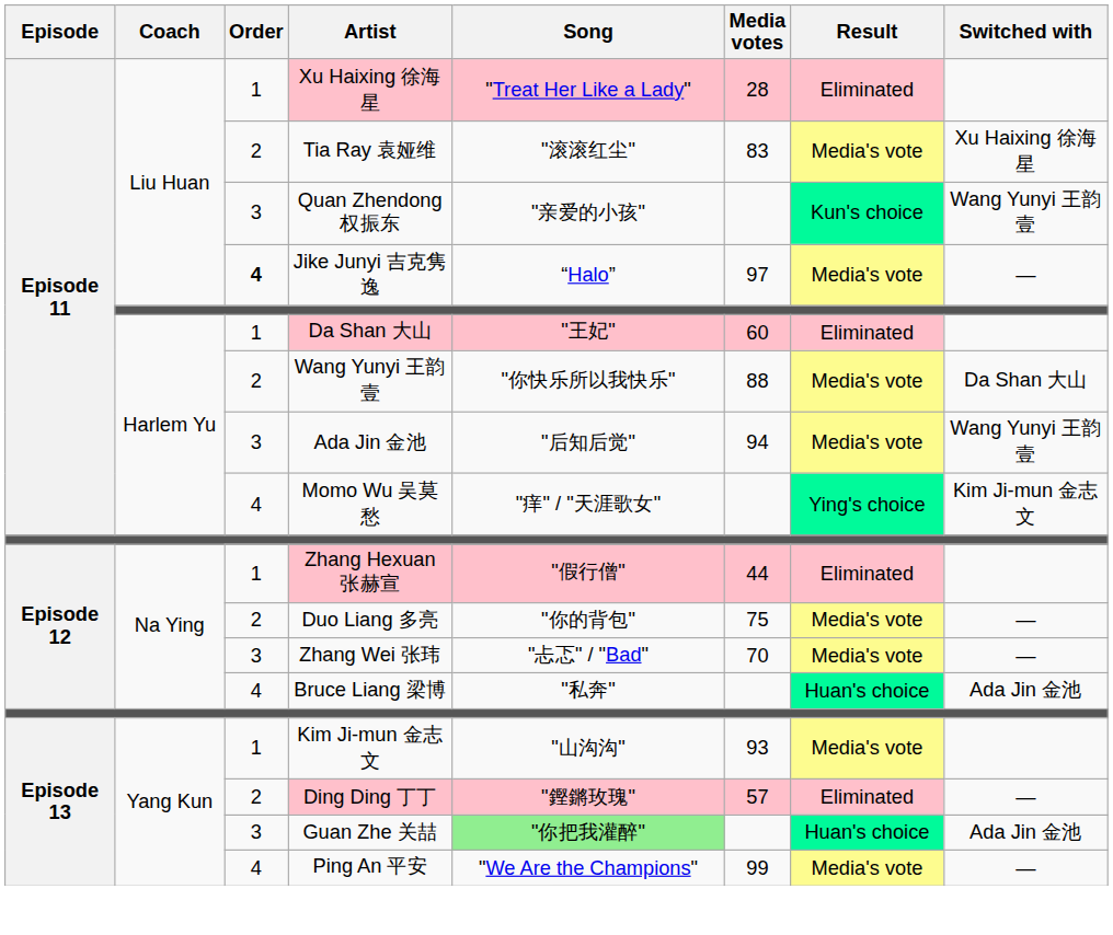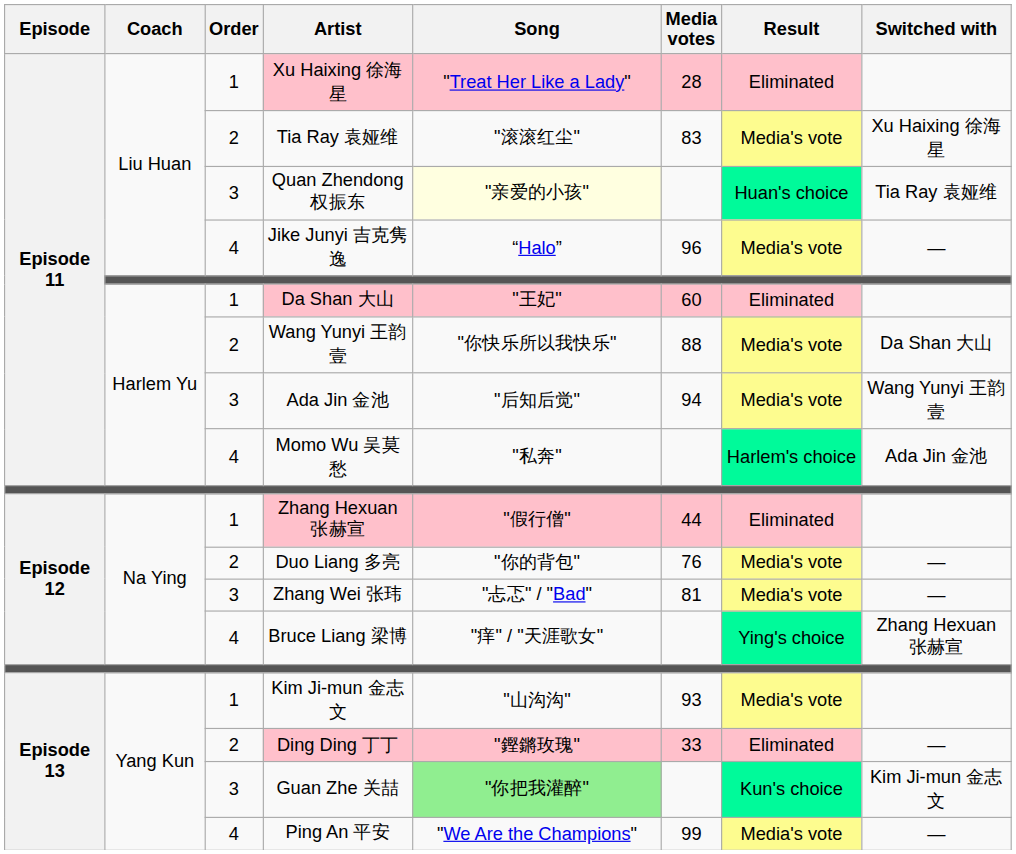 <table class="wikitable" style="text-align:center; width:100%;">
 <tr>
 <th style="width:10%;">Episode</th>
 <th style="width:10%;">Coach</th>
 <th style="width:05%;">Order</th>
 <th style="width:15%;">Artist</th>
 <th style="width:25%;">Song</th>
 <th style="width:05%;">Media votes</th>
 <th style="width:14%;">Result</th>
 <th style="width:15%;">Switched with</th>
 </tr>
 <tr>
 <th rowspan="9" scope="row">Episode 11<br><small></small></th>
 <td rowspan="4">Liu Huan</td>
 <td>1</td>
 <td style="background:pink;">Xu Haixing 徐海星</td>
 <td style="background:pink;">"<a href='#'>Treat Her Like a Lady</a>"</td>
 <td style="background:pink;">28</td>
 <td style="background:pink;">Eliminated</td>
 <td></td>
 </tr>
 <tr>
 <td>2</td>
 <td>Tia Ray 袁娅维</td>
 <td>"滚滚红尘"</td>
 <td>83</td>
 <td style="background:#fdfc8f;">Media's vote</td>
 <td>Xu Haixing 徐海星</td>
 </tr>
 <tr>
 <td>3</td>
 <td>Quan Zhendong 权振东</td>
-<td>"亲爱的小孩"</td>
+<td style="background: lightyellow;">"亲爱的小孩"</td>
 <td></td>
-<td style="background:#00fa9a;">Kun's choice</td>
-<td>Wang Yunyi 王韵壹</td>
+<td style="background:#00fa9a;">Huan's choice</td>
+<td>Tia Ray 袁娅维</td>
 </tr>
 <tr>
-<td><strong>4</strong></td>
+<td>4</td>
 <td>Jike Junyi 吉克隽逸</td>
 <td>“<a href='#'>Halo</a>”</td>
-<td>97</td>
+<td>96</td>
 <td style="background:#fdfc8f;">Media's vote</td>
 <td>—</td>
 </tr>
 <tr>
 <td colspan="7" style="background:#555555;"></td>
 </tr>
 <tr>
 <td rowspan="4">Harlem Yu</td>
 <td>1</td>
 <td style="background:pink;">Da Shan 大山</td>
 <td style="background:pink;">"王妃"</td>
 <td style="background:pink;">60</td>
 <td style="background:pink;">Eliminated</td>
 <td></td>
 </tr>
 <tr>
 <td>2</td>
 <td>Wang Yunyi 王韵壹</td>
 <td>"你快乐所以我快乐"</td>
 <td>88</td>
 <td style="background:#fdfc8f;">Media's vote</td>
 <td>Da Shan 大山</td>
 </tr>
 <tr>
 <td>3</td>
 <td>Ada Jin 金池</td>
 <td>"后知后觉"</td>
 <td>94</td>
 <td style="background:#fdfc8f;">Media's vote</td>
 <td>Wang Yunyi 王韵壹</td>
 </tr>
 <tr>
 <td>4</td>
 <td>Momo Wu 吴莫愁</td>
-<td>"痒" / "天涯歌女"</td>
+<td>"私奔"</td>
 <td></td>
-<td style="background:#00fa9a;">Ying's choice</td>
-<td>Kim Ji-mun 金志文</td>
+<td style="background:#00fa9a;">Harlem's choice</td>
+<td>Ada Jin 金池</td>
 </tr>
 <tr>
 <td colspan="8" style="background:#555555;"></td>
 </tr>
 <tr>
 <th rowspan="5" scope="row">Episode 12<br><small></small></th>
 <td rowspan="5">Na Ying</td>
 </tr>
 <tr>
 <td>1</td>
 <td style="background:pink;">Zhang Hexuan 张赫宣</td>
 <td style="background:pink;">"假行僧"</td>
 <td style="background:pink;">44</td>
 <td style="background:pink;">Eliminated</td>
 <td></td>
 </tr>
 <tr>
 <td>2</td>
 <td>Duo Liang 多亮</td>
 <td>"你的背包"</td>
-<td>75</td>
+<td>76</td>
 <td style="background:#fdfc8f;">Media's vote</td>
 <td>—</td>
 </tr>
 <tr>
 <td>3</td>
 <td>Zhang Wei 张玮</td>
 <td>"忐忑" / "<a href='#'>Bad</a>"</td>
-<td>70</td>
+<td>81</td>
 <td style="background:#fdfc8f;">Media's vote</td>
 <td>—</td>
 </tr>
 <tr>
 <td>4</td>
 <td>Bruce Liang 梁博</td>
-<td>"私奔"</td>
+<td>"痒" / "天涯歌女"</td>
 <td></td>
-<td style="background:#00fa9a;">Huan's choice</td>
-<td>Ada Jin 金池</td>
+<td style="background:#00fa9a;">Ying's choice</td>
+<td>Zhang Hexuan 张赫宣</td>
 </tr>
 <tr>
 <td colspan="8" style="background:#555555;"></td>
 </tr>
 <tr>
 <th rowspan="5" scope="row">Episode 13<br><small></small></th>
 <td rowspan="5">Yang Kun</td>
 </tr>
 <tr>
 <td>1</td>
 <td>Kim Ji-mun 金志文</td>
 <td>"山沟沟"</td>
 <td>93</td>
 <td style="background:#fdfc8f;">Media's vote</td>
 <td></td>
 </tr>
 <tr>
 <td>2</td>
 <td style="background:pink;">Ding Ding 丁丁</td>
 <td style="background:pink;">"鏗鏘玫瑰"</td>
-<td style="background:pink;">57</td>
+<td style="background:pink;">33</td>
 <td style="background:pink;">Eliminated</td>
 <td>—</td>
 </tr>
 <tr>
 <td>3</td>
 <td>Guan Zhe 关喆</td>
 <td style="background: lightgreen;">"你把我灌醉"</td>
 <td></td>
-<td style="background:#00fa9a;">Huan's choice</td>
-<td>Ada Jin 金池</td>
+<td style="background:#00fa9a;">Kun's choice</td>
+<td>Kim Ji-mun 金志文</td>
 </tr>
 <tr>
 <td>4</td>
 <td>Ping An 平安</td>
 <td>"<a href='#'>We Are the Champions</a>"</td>
 <td>99</td>
 <td style="background:#fdfc8f;">Media's vote</td>
 <td>—</td>
 </tr>
 <tr>
 </tr>
 </table>
